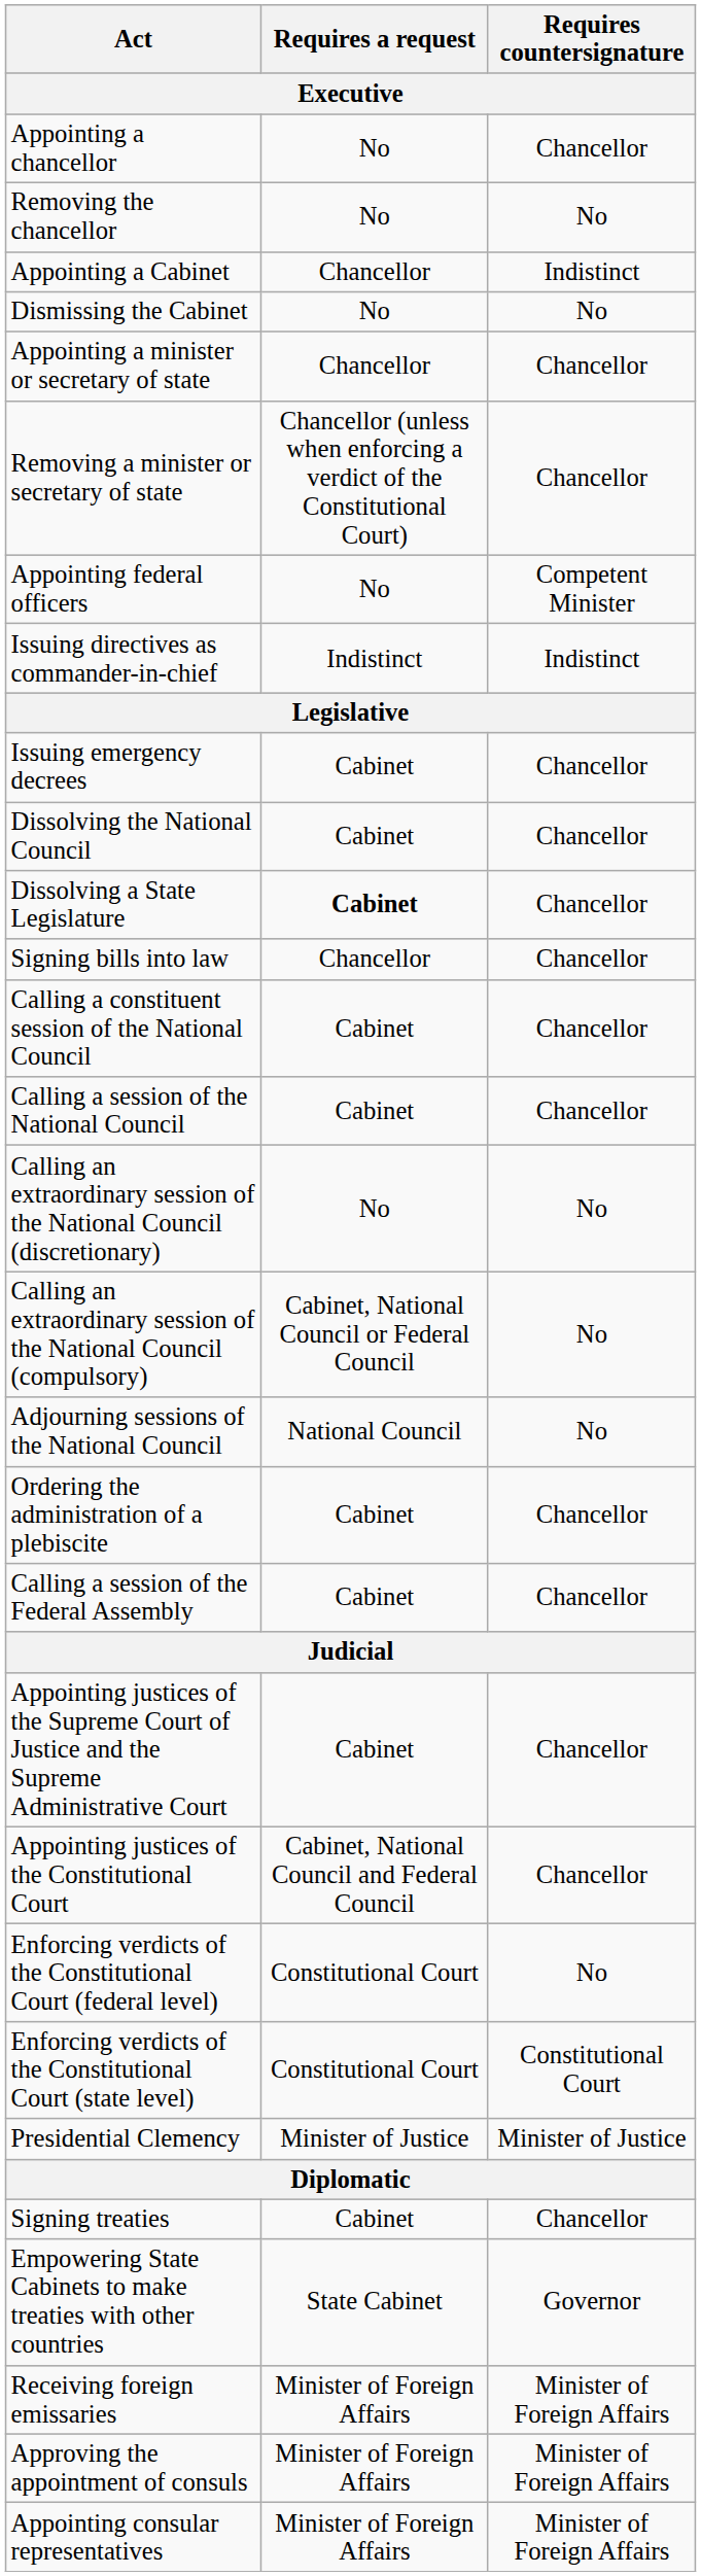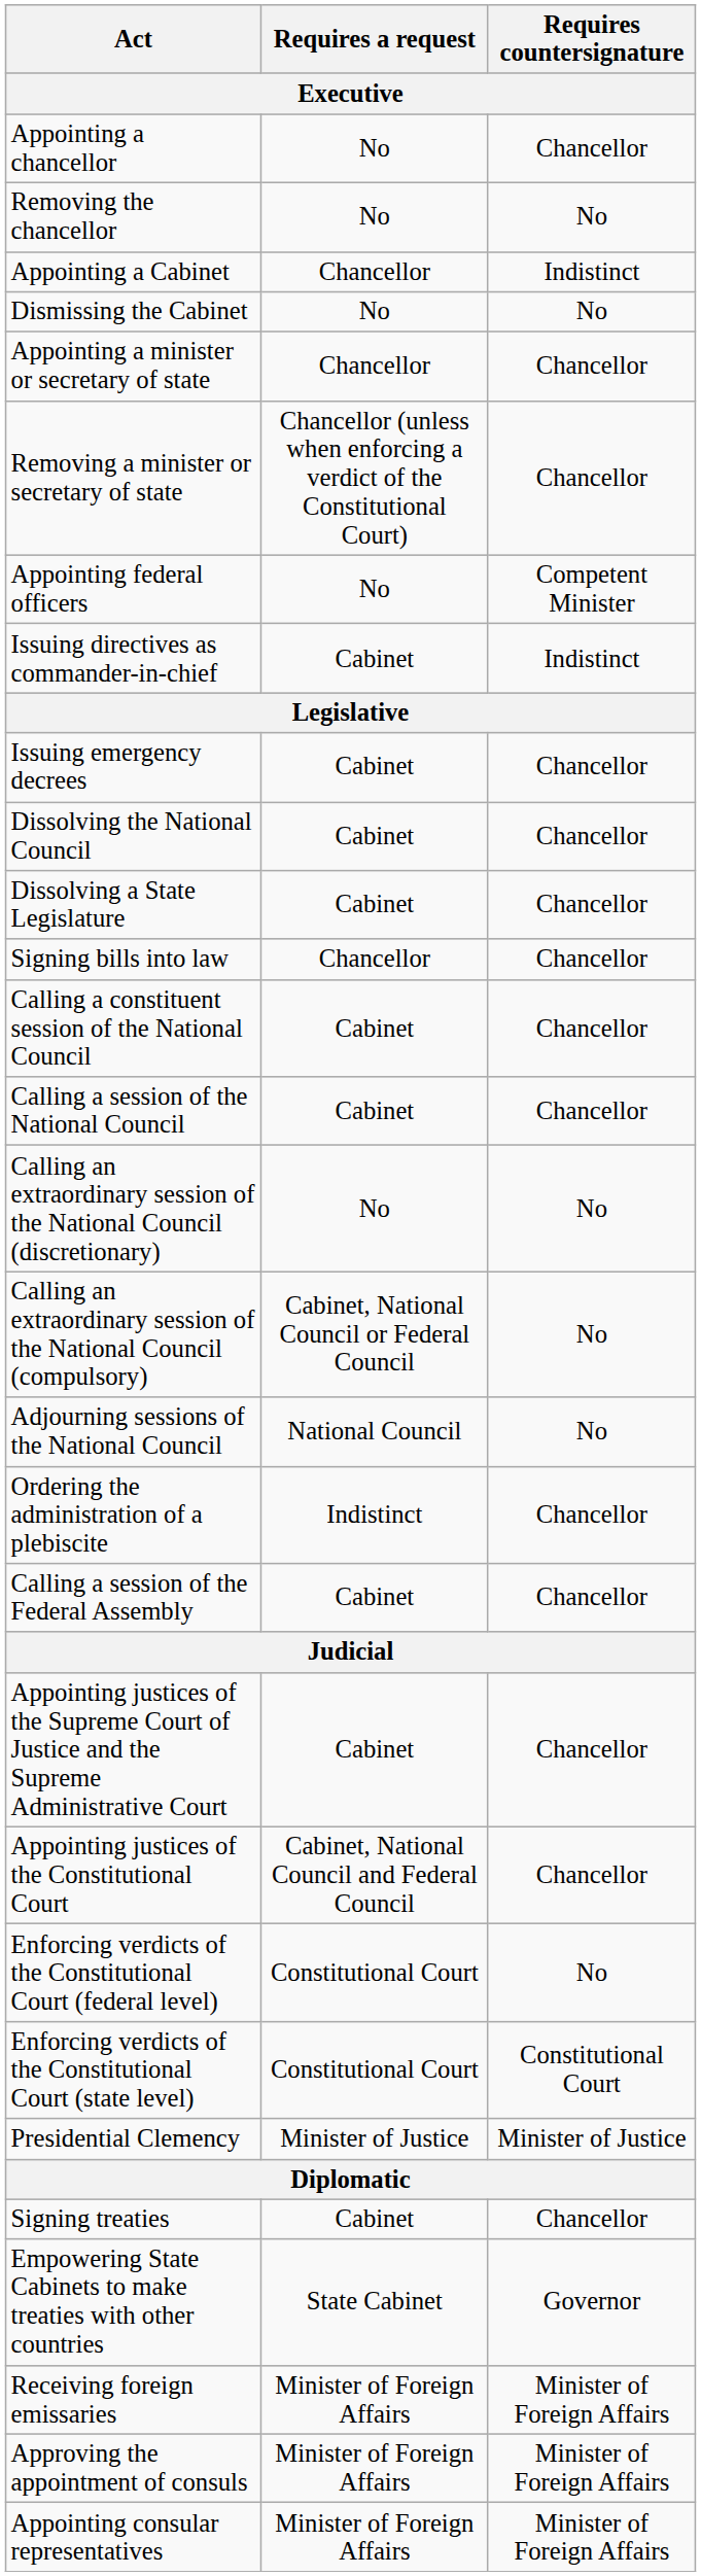 <table class="wikitable" style="margin:1em auto; text-align:center; width: 70%;">
 <tr>
 <th rowspan=1>Act</th>
 <th rowspan=1>Requires a request</th>
 <th rowspan=1>Requires countersignature</th>
 </tr>
 <tr>
 <th colspan=3>Executive</th>
 </tr>
 <tr>
 <td style="text-align:left;">Appointing a chancellor</td>
 <td>No</td>
 <td>Chancellor</td>
 </tr>
 <tr>
 <td style="text-align:left;">Removing the chancellor</td>
 <td>No</td>
 <td>No</td>
 </tr>
 <tr>
 <td style="text-align:left;">Appointing a Cabinet</td>
 <td>Chancellor</td>
 <td>Indistinct</td>
 </tr>
 <tr>
 <td style="text-align:left;">Dismissing the Cabinet</td>
 <td>No</td>
 <td>No</td>
 </tr>
 <tr>
 <td style="text-align:left;">Appointing a minister or secretary of state</td>
 <td>Chancellor</td>
 <td>Chancellor</td>
 </tr>
 <tr>
 <td style="text-align:left;">Removing a minister or secretary of state</td>
 <td>Chancellor (unless when enforcing a verdict of the Constitutional Court)</td>
 <td>Chancellor</td>
 </tr>
 <tr>
 <td style="text-align:left;">Appointing federal officers</td>
 <td>No</td>
 <td>Competent Minister</td>
 </tr>
 <tr>
 <td style="text-align:left;">Issuing directives as commander-in-chief</td>
-<td>Indistinct</td>
+<td>Cabinet</td>
 <td>Indistinct</td>
 </tr>
 <tr>
 <th colspan=3>Legislative</th>
 </tr>
 <tr>
 <td style="text-align:left;">Issuing emergency decrees</td>
 <td>Cabinet</td>
 <td>Chancellor</td>
 </tr>
 <tr>
 <td style="text-align:left;">Dissolving the National Council</td>
 <td>Cabinet</td>
 <td>Chancellor</td>
 </tr>
 <tr>
 <td style="text-align:left;">Dissolving a State Legislature</td>
-<td><strong>Cabinet</strong></td>
+<td>Cabinet</td>
 <td>Chancellor</td>
 </tr>
 <tr>
 <td style="text-align:left;">Signing bills into law</td>
 <td>Chancellor</td>
 <td>Chancellor</td>
 </tr>
 <tr>
 <td style="text-align:left;">Calling  a constituent session of the National Council</td>
 <td>Cabinet</td>
 <td>Chancellor</td>
 </tr>
 <tr>
 <td style="text-align:left;">Calling  a session of the National Council</td>
 <td>Cabinet</td>
 <td>Chancellor</td>
 </tr>
 <tr>
 <td style="text-align:left;">Calling  an extraordinary session of the National Council (discretionary)</td>
 <td>No</td>
 <td>No</td>
 </tr>
 <tr>
 <td style="text-align:left;">Calling  an extraordinary  session of the National Council (compulsory)</td>
 <td>Cabinet, National Council or Federal Council</td>
 <td>No</td>
 </tr>
 <tr>
 <td style="text-align:left;">Adjourning sessions of the National Council</td>
 <td>National Council</td>
 <td>No</td>
 </tr>
 <tr>
 <td style="text-align:left;">Ordering the administration of a plebiscite</td>
-<td>Cabinet</td>
+<td>Indistinct</td>
 <td>Chancellor</td>
 </tr>
 <tr>
 <td style="text-align:left;">Calling  a session of the Federal Assembly</td>
 <td>Cabinet</td>
 <td>Chancellor</td>
 </tr>
 <tr>
 <th colspan=3>Judicial</th>
 </tr>
 <tr>
 <td style="text-align:left;">Appointing justices of the Supreme Court of Justice and the Supreme Administrative Court</td>
 <td>Cabinet</td>
 <td>Chancellor</td>
 </tr>
 <tr>
 <td style="text-align:left;">Appointing justices of the Constitutional Court</td>
 <td>Cabinet, National Council and Federal Council</td>
 <td>Chancellor</td>
 </tr>
 <tr>
 <td style="text-align:left;">Enforcing verdicts of the Constitutional Court (federal level)</td>
 <td>Constitutional Court</td>
 <td>No</td>
 </tr>
 <tr>
 <td style="text-align:left;">Enforcing verdicts of the Constitutional Court (state level)</td>
 <td>Constitutional Court</td>
 <td>Constitutional Court</td>
 </tr>
 <tr>
 <td style="text-align:left;">Presidential Clemency</td>
 <td>Minister of Justice</td>
 <td>Minister of Justice</td>
 </tr>
 <tr>
 <th colspan=3>Diplomatic</th>
 </tr>
 <tr>
 <td style="text-align:left;">Signing treaties</td>
 <td>Cabinet</td>
 <td>Chancellor</td>
 </tr>
 <tr>
 <td style="text-align:left;">Empowering State Cabinets to make treaties with other countries</td>
 <td>State Cabinet</td>
 <td>Governor</td>
 </tr>
 <tr>
 <td style="text-align:left;">Receiving foreign emissaries</td>
 <td>Minister of Foreign Affairs</td>
 <td>Minister of Foreign Affairs</td>
 </tr>
 <tr>
 <td style="text-align:left;">Approving the appointment of consuls</td>
 <td>Minister of Foreign Affairs</td>
 <td>Minister of Foreign Affairs</td>
 </tr>
 <tr>
 <td style="text-align:left;">Appointing consular representatives</td>
 <td>Minister of Foreign Affairs</td>
 <td>Minister of Foreign Affairs</td>
 </tr>
 <tr>
 </tr>
 </table>
